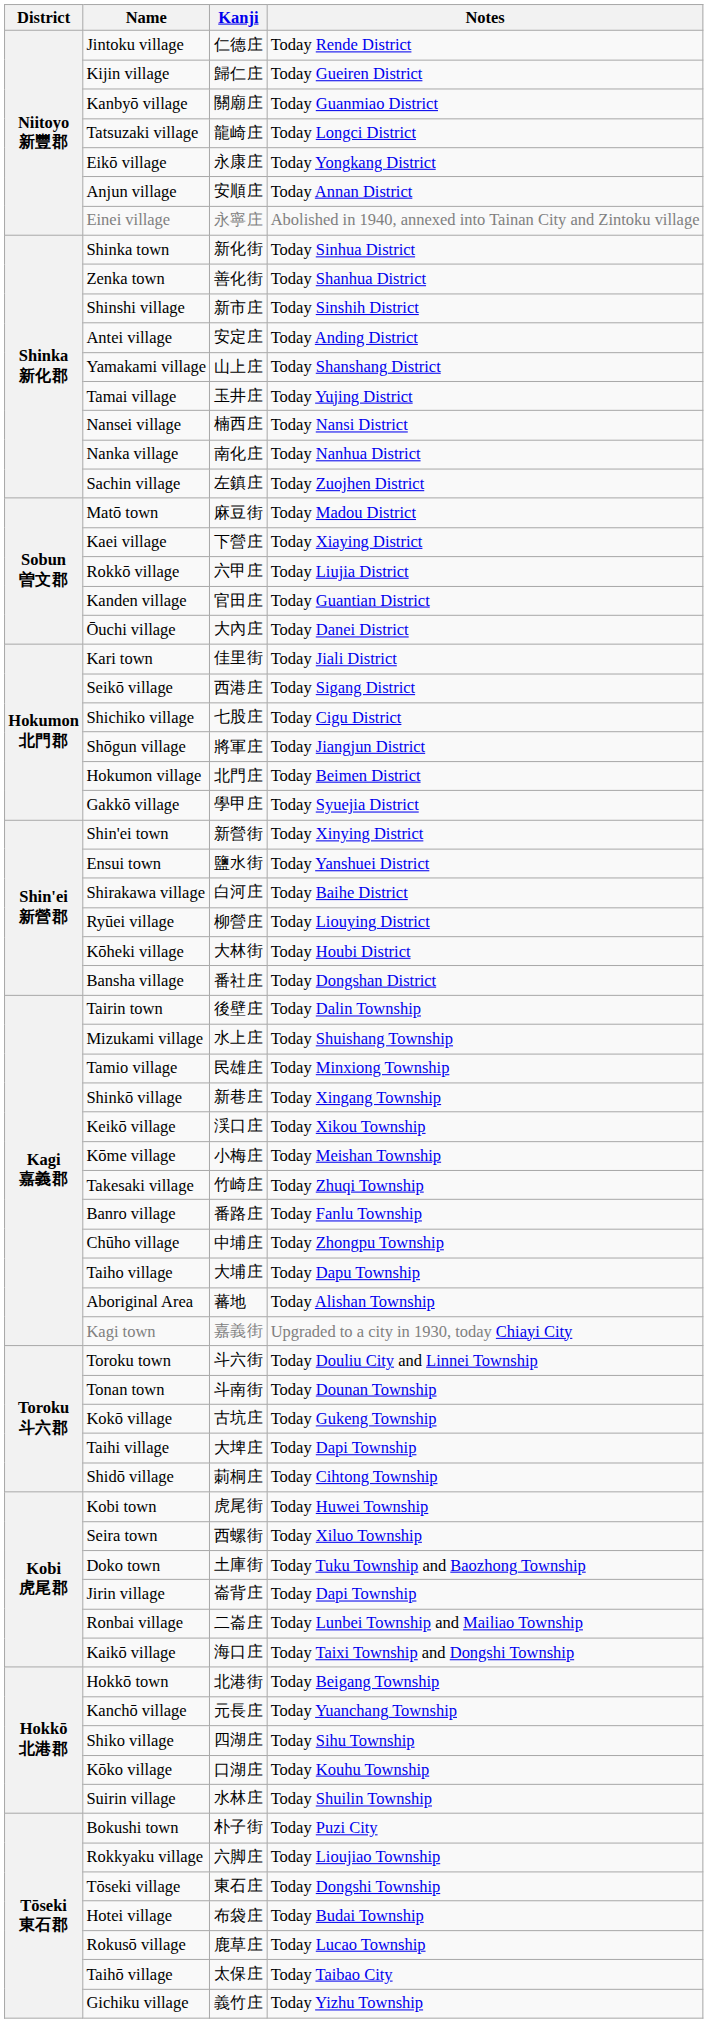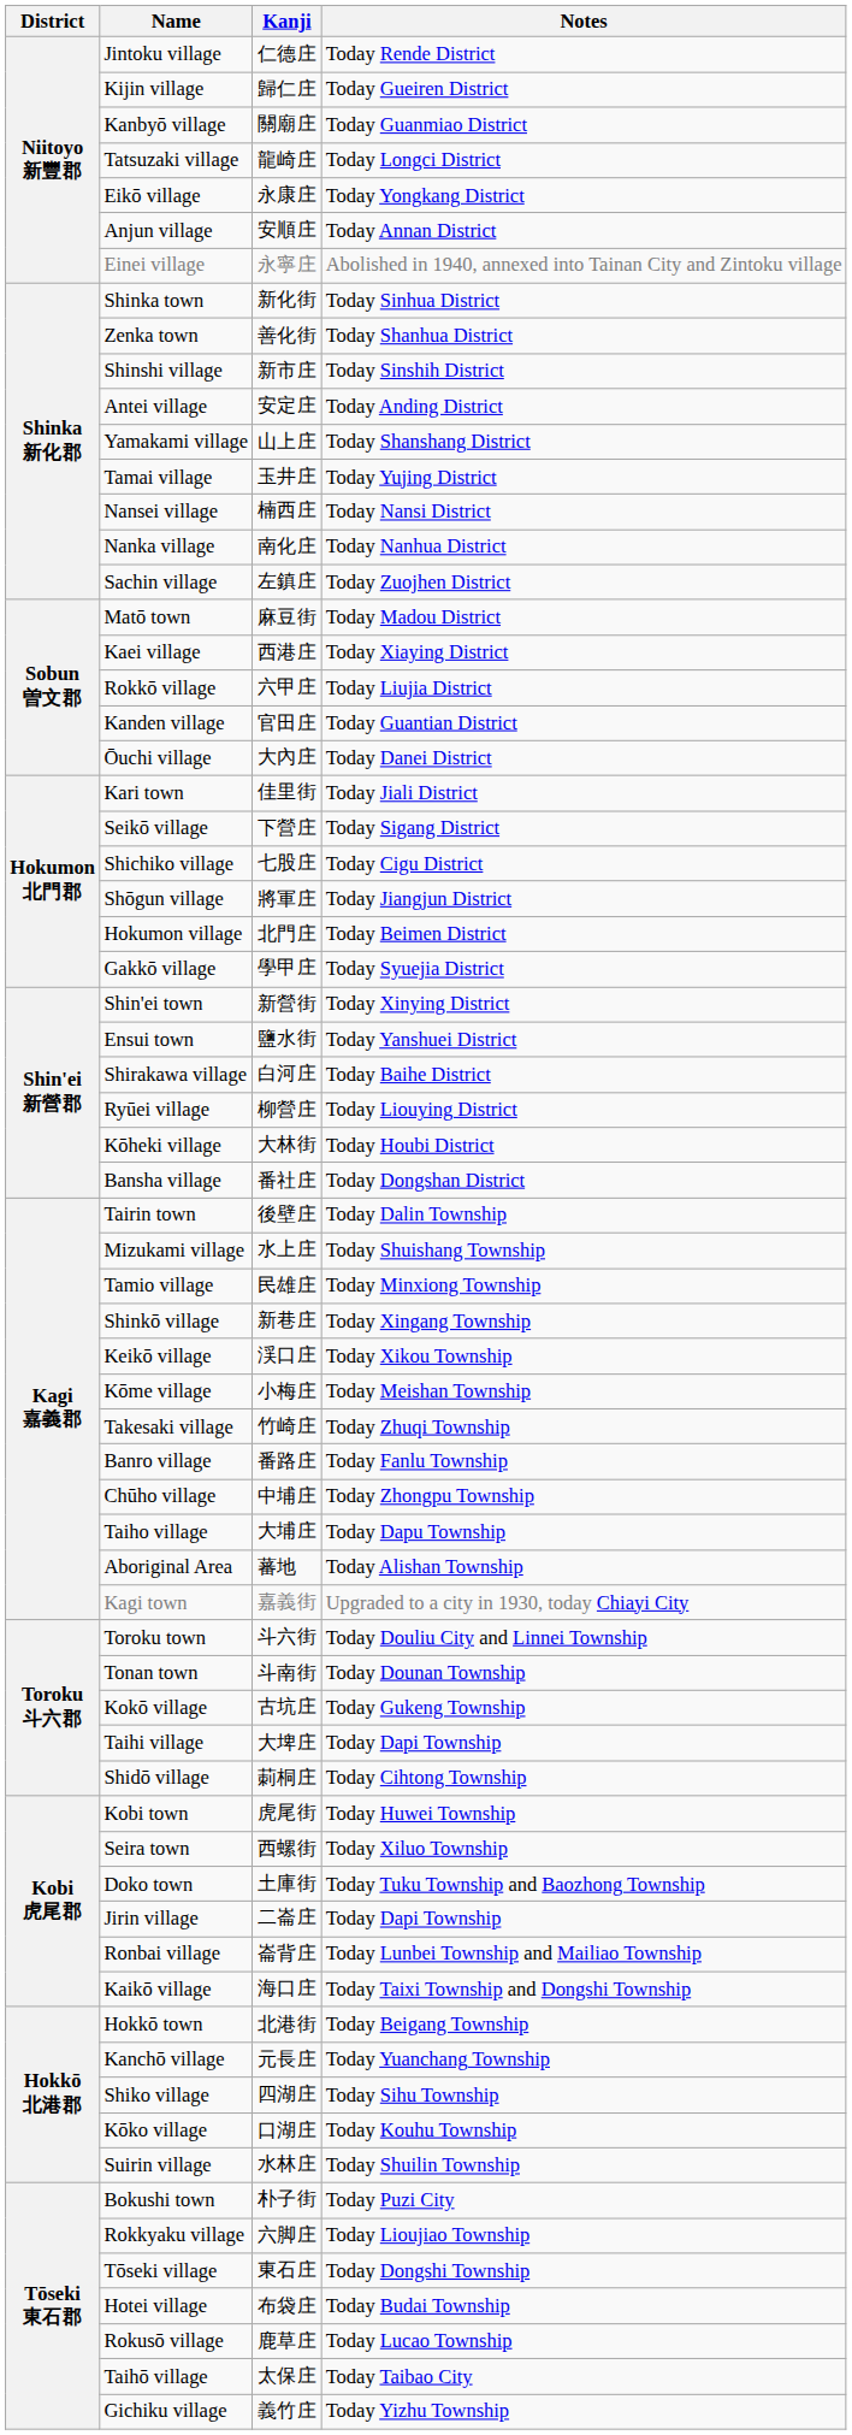 <table class=wikitable>
 <tr>
 <th>District</th>
 <th>Name</th>
 <th><a href='#'>Kanji</a></th>
 <th>Notes</th>
 </tr>
 <tr>
 <th rowspan=7>Niitoyo<br>新豐郡</th>
 <td>Jintoku village</td>
 <td>仁德庄</td>
 <td>Today <a href='#'>Rende District</a></td>
 </tr>
 <tr>
 <td>Kijin village</td>
 <td>歸仁庄</td>
 <td>Today <a href='#'>Gueiren District</a></td>
 </tr>
 <tr>
 <td>Kanbyō village</td>
 <td>關廟庄</td>
 <td>Today <a href='#'>Guanmiao District</a></td>
 </tr>
 <tr>
 <td>Tatsuzaki village</td>
 <td>龍崎庄</td>
 <td>Today <a href='#'>Longci District</a></td>
 </tr>
 <tr>
 <td>Eikō village</td>
 <td>永康庄</td>
 <td>Today <a href='#'>Yongkang District</a></td>
 </tr>
 <tr>
 <td>Anjun village</td>
 <td>安順庄</td>
 <td>Today <a href='#'>Annan District</a></td>
 </tr>
 <tr style="color:grey;">
 <td>Einei village</td>
 <td>永寧庄</td>
 <td>Abolished in 1940, annexed into Tainan City and Zintoku village</td>
 </tr>
 <tr>
 <th rowspan=9>Shinka<br>新化郡</th>
 <td>Shinka town</td>
 <td>新化街</td>
 <td>Today <a href='#'>Sinhua District</a></td>
 </tr>
 <tr>
 <td>Zenka town</td>
 <td>善化街</td>
 <td>Today <a href='#'>Shanhua District</a></td>
 </tr>
 <tr>
 <td>Shinshi village</td>
 <td>新市庄</td>
 <td>Today <a href='#'>Sinshih District</a></td>
 </tr>
 <tr>
 <td>Antei village</td>
 <td>安定庄</td>
 <td>Today <a href='#'>Anding District</a></td>
 </tr>
 <tr>
 <td>Yamakami village</td>
 <td>山上庄</td>
 <td>Today <a href='#'>Shanshang District</a></td>
 </tr>
 <tr>
 <td>Tamai village</td>
 <td>玉井庄</td>
 <td>Today <a href='#'>Yujing District</a></td>
 </tr>
 <tr>
 <td>Nansei village</td>
 <td>楠西庄</td>
 <td>Today <a href='#'>Nansi District</a></td>
 </tr>
 <tr>
 <td>Nanka village</td>
 <td>南化庄</td>
 <td>Today <a href='#'>Nanhua District</a></td>
 </tr>
 <tr>
 <td>Sachin village</td>
 <td>左鎮庄</td>
 <td>Today <a href='#'>Zuojhen District</a></td>
 </tr>
 <tr>
 <th rowspan=5>Sobun<br>曽文郡</th>
 <td>Matō town</td>
 <td>麻豆街</td>
 <td>Today <a href='#'>Madou District</a></td>
 </tr>
 <tr>
 <td>Kaei village</td>
-<td>下營庄</td>
+<td>西港庄</td>
 <td>Today <a href='#'>Xiaying District</a></td>
 </tr>
 <tr>
 <td>Rokkō village</td>
 <td>六甲庄</td>
 <td>Today <a href='#'>Liujia District</a></td>
 </tr>
 <tr>
 <td>Kanden village</td>
 <td>官田庄</td>
 <td>Today <a href='#'>Guantian District</a></td>
 </tr>
 <tr>
 <td>Ōuchi village</td>
 <td>大內庄</td>
 <td>Today <a href='#'>Danei District</a></td>
 </tr>
 <tr>
 <th rowspan=6>Hokumon<br>北門郡</th>
 <td>Kari town</td>
 <td>佳里街</td>
 <td>Today <a href='#'>Jiali District</a></td>
 </tr>
 <tr>
 <td>Seikō village</td>
-<td>西港庄</td>
+<td>下營庄</td>
 <td>Today <a href='#'>Sigang District</a></td>
 </tr>
 <tr>
 <td>Shichiko village</td>
 <td>七股庄</td>
 <td>Today <a href='#'>Cigu District</a></td>
 </tr>
 <tr>
 <td>Shōgun village</td>
 <td>將軍庄</td>
 <td>Today <a href='#'>Jiangjun District</a></td>
 </tr>
 <tr>
 <td>Hokumon village</td>
 <td>北門庄</td>
 <td>Today <a href='#'>Beimen District</a></td>
 </tr>
 <tr>
 <td>Gakkō village</td>
 <td>學甲庄</td>
 <td>Today <a href='#'>Syuejia District</a></td>
 </tr>
 <tr>
 <th rowspan=6>Shin'ei<br>新營郡</th>
 <td>Shin'ei town</td>
 <td>新營街</td>
 <td>Today <a href='#'>Xinying District</a></td>
 </tr>
 <tr>
 <td>Ensui town</td>
 <td>鹽水街</td>
 <td>Today <a href='#'>Yanshuei District</a></td>
 </tr>
 <tr>
 <td>Shirakawa village</td>
 <td>白河庄</td>
 <td>Today <a href='#'>Baihe District</a></td>
 </tr>
 <tr>
 <td>Ryūei village</td>
 <td>柳營庄</td>
 <td>Today <a href='#'>Liouying District</a></td>
 </tr>
 <tr>
 <td>Kōheki village</td>
 <td>大林街</td>
 <td>Today <a href='#'>Houbi District</a></td>
 </tr>
 <tr>
 <td>Bansha village</td>
 <td>番社庄</td>
 <td>Today <a href='#'>Dongshan District</a></td>
 </tr>
 <tr>
 <th rowspan=12>Kagi<br>嘉義郡</th>
 <td>Tairin town</td>
 <td>後壁庄</td>
 <td>Today <a href='#'>Dalin Township</a></td>
 </tr>
 <tr>
 <td>Mizukami village</td>
 <td>水上庄</td>
 <td>Today <a href='#'>Shuishang Township</a></td>
 </tr>
 <tr>
 <td>Tamio village</td>
 <td>民雄庄</td>
 <td>Today <a href='#'>Minxiong Township</a></td>
 </tr>
 <tr>
 <td>Shinkō village</td>
 <td>新巷庄</td>
 <td>Today <a href='#'>Xingang Township</a></td>
 </tr>
 <tr>
 <td>Keikō village</td>
 <td>渓口庄</td>
 <td>Today <a href='#'>Xikou Township</a></td>
 </tr>
 <tr>
 <td>Kōme village</td>
 <td>小梅庄</td>
 <td>Today <a href='#'>Meishan Township</a></td>
 </tr>
 <tr>
 <td>Takesaki village</td>
 <td>竹崎庄</td>
 <td>Today <a href='#'>Zhuqi Township</a></td>
 </tr>
 <tr>
 <td>Banro village</td>
 <td>番路庄</td>
 <td>Today <a href='#'>Fanlu Township</a></td>
 </tr>
 <tr>
 <td>Chūho village</td>
 <td>中埔庄</td>
 <td>Today <a href='#'>Zhongpu Township</a></td>
 </tr>
 <tr>
 <td>Taiho village</td>
 <td>大埔庄</td>
 <td>Today <a href='#'>Dapu Township</a></td>
 </tr>
 <tr>
 <td>Aboriginal Area</td>
 <td>蕃地</td>
 <td>Today <a href='#'>Alishan Township</a></td>
 </tr>
 <tr style="color:grey;">
 <td>Kagi town</td>
 <td>嘉義街</td>
 <td>Upgraded to a city in 1930, today <a href='#'>Chiayi City</a></td>
 </tr>
 <tr>
 <th rowspan=5>Toroku<br>斗六郡</th>
 <td>Toroku town</td>
 <td>斗六街</td>
 <td>Today <a href='#'>Douliu City</a> and <a href='#'>Linnei Township</a></td>
 </tr>
 <tr>
 <td>Tonan town</td>
 <td>斗南街</td>
 <td>Today <a href='#'>Dounan Township</a></td>
 </tr>
 <tr>
 <td>Kokō village</td>
 <td>古坑庄</td>
 <td>Today <a href='#'>Gukeng Township</a></td>
 </tr>
 <tr>
 <td>Taihi village</td>
 <td>大埤庄</td>
 <td>Today <a href='#'>Dapi Township</a></td>
 </tr>
 <tr>
 <td>Shidō village</td>
 <td>莿桐庄</td>
 <td>Today <a href='#'>Cihtong Township</a></td>
 </tr>
 <tr>
 <th rowspan=6>Kobi<br>虎尾郡</th>
 <td>Kobi town</td>
 <td>虎尾街</td>
 <td>Today <a href='#'>Huwei Township</a></td>
 </tr>
 <tr>
 <td>Seira town</td>
 <td>西螺街</td>
 <td>Today <a href='#'>Xiluo Township</a></td>
 </tr>
 <tr>
 <td>Doko town</td>
 <td>土庫街</td>
 <td>Today <a href='#'>Tuku Township</a> and <a href='#'>Baozhong Township</a></td>
 </tr>
 <tr>
 <td>Jirin village</td>
-<td>崙背庄</td>
+<td>二崙庄</td>
 <td>Today <a href='#'>Dapi Township</a></td>
 </tr>
 <tr>
 <td>Ronbai village</td>
-<td>二崙庄</td>
+<td>崙背庄</td>
 <td>Today <a href='#'>Lunbei Township</a> and <a href='#'>Mailiao Township</a></td>
 </tr>
 <tr>
 <td>Kaikō village</td>
 <td>海口庄</td>
 <td>Today <a href='#'>Taixi Township</a> and <a href='#'>Dongshi Township</a></td>
 </tr>
 <tr>
 <th rowspan=5>Hokkō<br>北港郡</th>
 <td>Hokkō town</td>
 <td>北港街</td>
 <td>Today <a href='#'>Beigang Township</a></td>
 </tr>
 <tr>
 <td>Kanchō village</td>
 <td>元長庄</td>
 <td>Today <a href='#'>Yuanchang Township</a></td>
 </tr>
 <tr>
 <td>Shiko village</td>
 <td>四湖庄</td>
 <td>Today <a href='#'>Sihu Township</a></td>
 </tr>
 <tr>
 <td>Kōko village</td>
 <td>口湖庄</td>
 <td>Today <a href='#'>Kouhu Township</a></td>
 </tr>
 <tr>
 <td>Suirin village</td>
 <td>水林庄</td>
 <td>Today <a href='#'>Shuilin Township</a></td>
 </tr>
 <tr>
 <th rowspan=7>Tōseki<br>東石郡</th>
 <td>Bokushi town</td>
 <td>朴子街</td>
 <td>Today <a href='#'>Puzi City</a></td>
 </tr>
 <tr>
 <td>Rokkyaku village</td>
 <td>六脚庄</td>
 <td>Today <a href='#'>Lioujiao Township</a></td>
 </tr>
 <tr>
 <td>Tōseki village</td>
 <td>東石庄</td>
 <td>Today <a href='#'>Dongshi Township</a></td>
 </tr>
 <tr>
 <td>Hotei village</td>
 <td>布袋庄</td>
 <td>Today <a href='#'>Budai Township</a></td>
 </tr>
 <tr>
 <td>Rokusō village</td>
 <td>鹿草庄</td>
 <td>Today <a href='#'>Lucao Township</a></td>
 </tr>
 <tr>
 <td>Taihō village</td>
 <td>太保庄</td>
 <td>Today <a href='#'>Taibao City</a></td>
 </tr>
 <tr>
 <td>Gichiku village</td>
 <td>義竹庄</td>
 <td>Today <a href='#'>Yizhu Township</a></td>
 </tr>
 </table>
